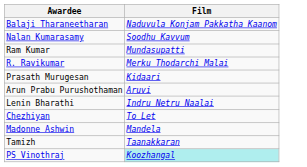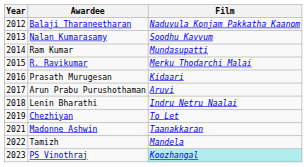 <table class="wikitable">
 <tr>
+<th>Year</th>
 <th>Awardee</th>
 <th>Film</th>
 </tr>
 <tr>
+<td>2012</td>
 <td><a href='#'>Balaji Tharaneetharan</a></td>
 <td><em><a href='#'>Naduvula Konjam Pakkatha Kaanom</a></em></td>
 </tr>
 <tr>
+<td>2013</td>
 <td><a href='#'>Nalan Kumarasamy</a></td>
 <td><em><a href='#'>Soodhu Kavvum</a></em></td>
 </tr>
 <tr>
+<td>2014</td>
 <td>Ram Kumar</td>
 <td><em><a href='#'>Mundasupatti</a></em></td>
 </tr>
 <tr>
+<td>2015</td>
 <td><a href='#'>R. Ravikumar</a></td>
 <td><em><a href='#'>Merku Thodarchi Malai</a></em></td>
 </tr>
 <tr>
+<td>2016</td>
 <td>Prasath Murugesan</td>
 <td><em><a href='#'>Kidaari</a></em></td>
 </tr>
 <tr>
+<td>2017</td>
 <td>Arun Prabu Purushothaman</td>
 <td><em><a href='#'>Aruvi</a></em></td>
 </tr>
 <tr>
+<td>2018</td>
 <td>Lenin Bharathi</td>
 <td><em><a href='#'>Indru Netru Naalai</a></em></td>
 </tr>
 <tr>
+<td>2019</td>
 <td><a href='#'>Chezhiyan</a></td>
 <td><em><a href='#'>To Let</a></em></td>
 </tr>
 <tr>
+<td>2021</td>
 <td><a href='#'>Madonne Ashwin</a></td>
+<td><em><a href='#'>Taanakkaran</a></em></td>
+</tr>
+<tr>
+<td>2022</td>
+<td>Tamizh</td>
 <td><em><a href='#'>Mandela</a></em></td>
 </tr>
 <tr>
-<td>Tamizh</td>
-<td><em><a href='#'>Taanakkaran</a></em></td>
-</tr>
-<tr>
+<td>2023</td>
 <td><a href='#'>PS Vinothraj</a></td>
 <td style="background: paleturquoise;"><em><a href='#'>Koozhangal</a></em></td>
 </tr>
 </table>
